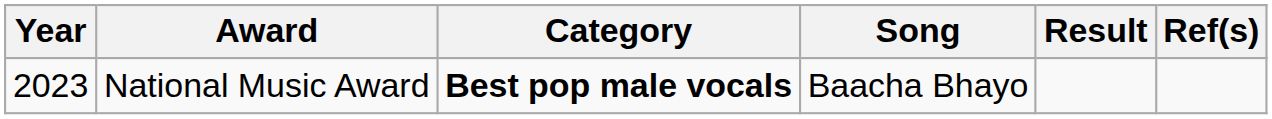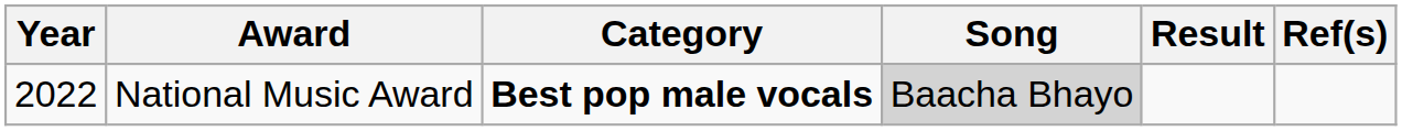 <table class="wikitable">
 <tr>
 <th>Year</th>
 <th>Award</th>
 <th>Category</th>
 <th>Song</th>
 <th>Result</th>
 <th>Ref(s)</th>
 </tr>
 <tr>
-<td>2023</td>
+<td>2022</td>
 <td>National Music Award</td>
 <td><strong>Best pop male vocals</strong></td>
-<td>Baacha Bhayo</td>
+<td style="background: lightgrey;">Baacha Bhayo</td>
 <td></td>
 <td></td>
 </tr>
 </table>
